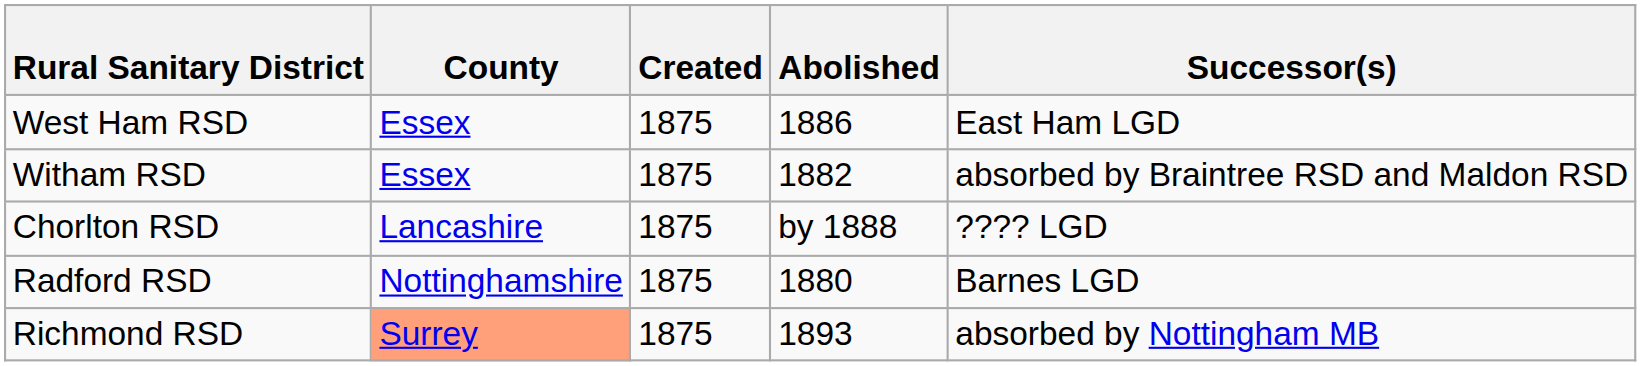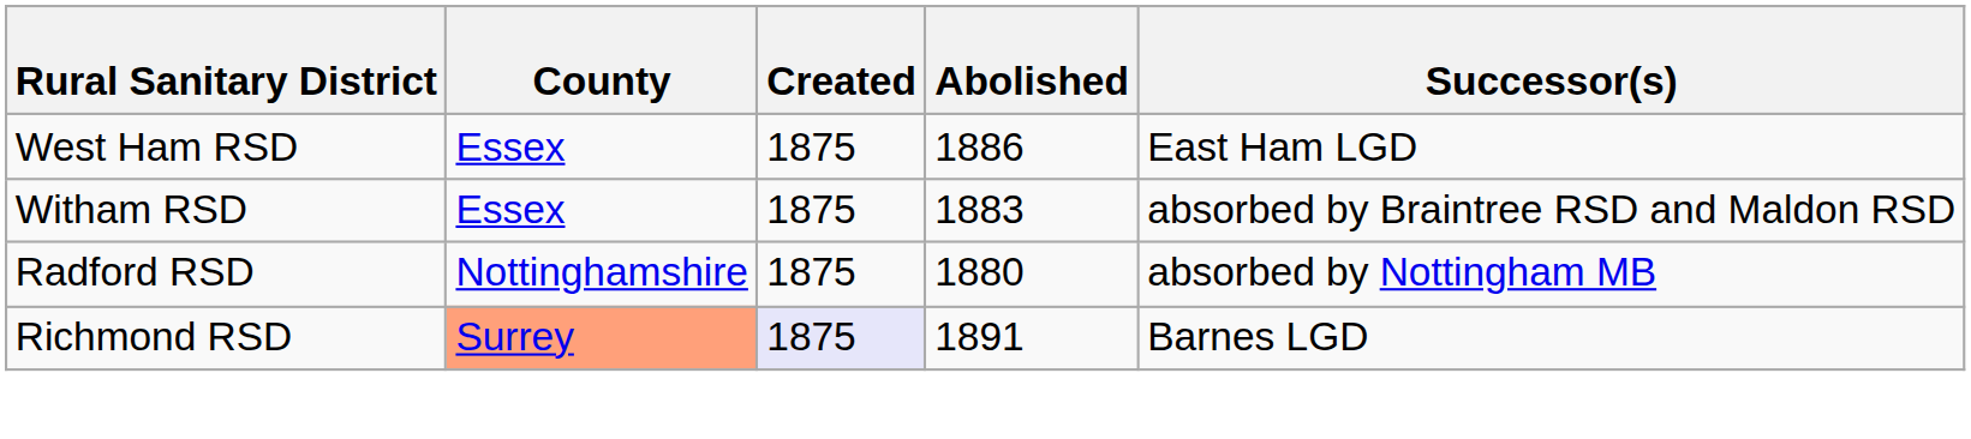 <table class="wikitable sortable">
 <tr>
 <th><br>Rural Sanitary District</th>
 <th><br>County</th>
 <th><br>Created</th>
 <th><br>Abolished</th>
 <th><br>Successor(s)</th>
 </tr>
 <tr>
 <td>West Ham RSD</td>
 <td><a href='#'>Essex</a></td>
 <td>1875</td>
 <td>1886</td>
 <td>East Ham LGD</td>
 </tr>
 <tr>
 <td>Witham RSD</td>
 <td><a href='#'>Essex</a></td>
 <td>1875</td>
-<td>1882</td>
+<td>1883</td>
 <td>absorbed by Braintree RSD and Maldon RSD</td>
-</tr>
-<tr>
-<td>Chorlton RSD</td>
-<td><a href='#'>Lancashire</a></td>
-<td>1875</td>
-<td>by 1888</td>
-<td>???? LGD</td>
 </tr>
 <tr>
 <td>Radford RSD</td>
 <td><a href='#'>Nottinghamshire</a></td>
 <td>1875</td>
 <td>1880</td>
-<td>Barnes LGD</td>
+<td>absorbed by <a href='#'>Nottingham MB</a></td>
 </tr>
 <tr>
 <td>Richmond RSD</td>
 <td style="background: lightsalmon;"><a href='#'>Surrey</a></td>
-<td>1875</td>
-<td>1893</td>
-<td>absorbed by <a href='#'>Nottingham MB</a></td>
+<td style="background: lavender;">1875</td>
+<td>1891</td>
+<td>Barnes LGD</td>
 </tr>
 </table>
